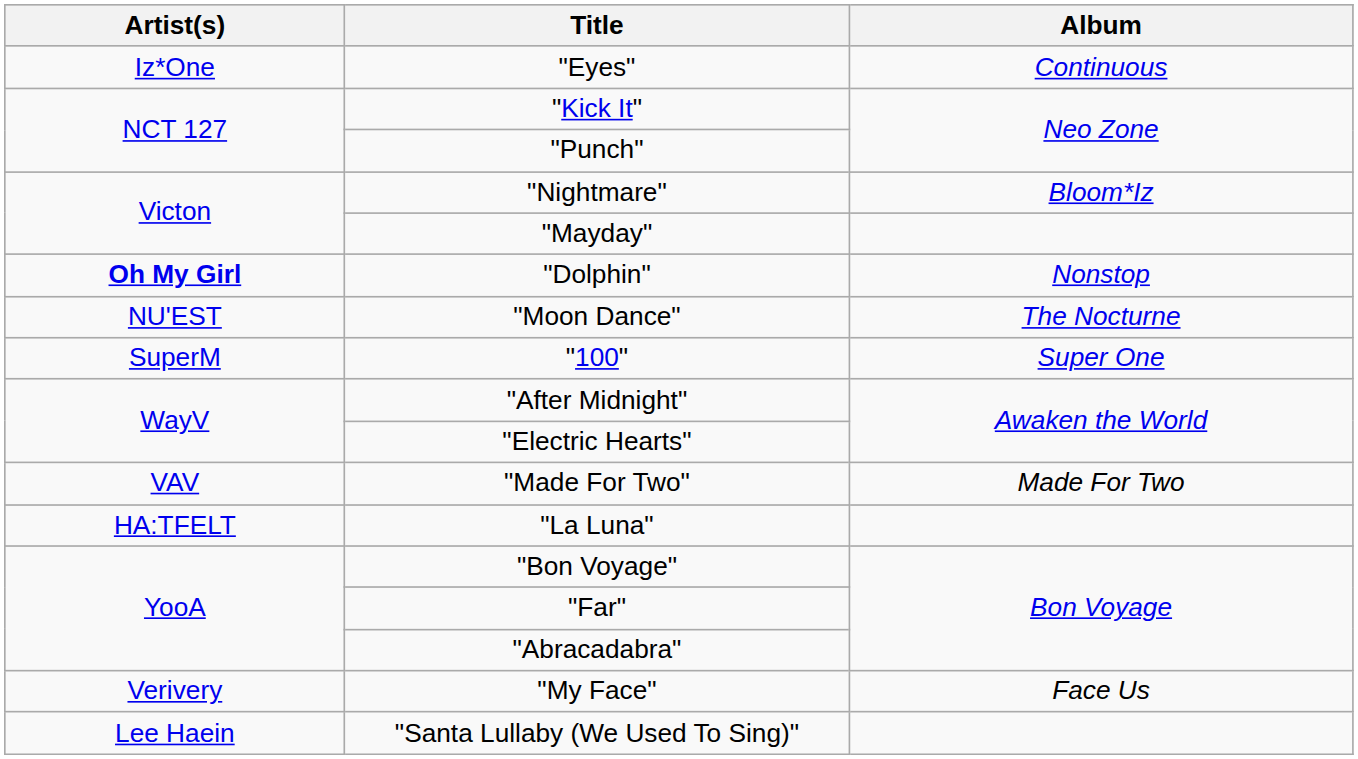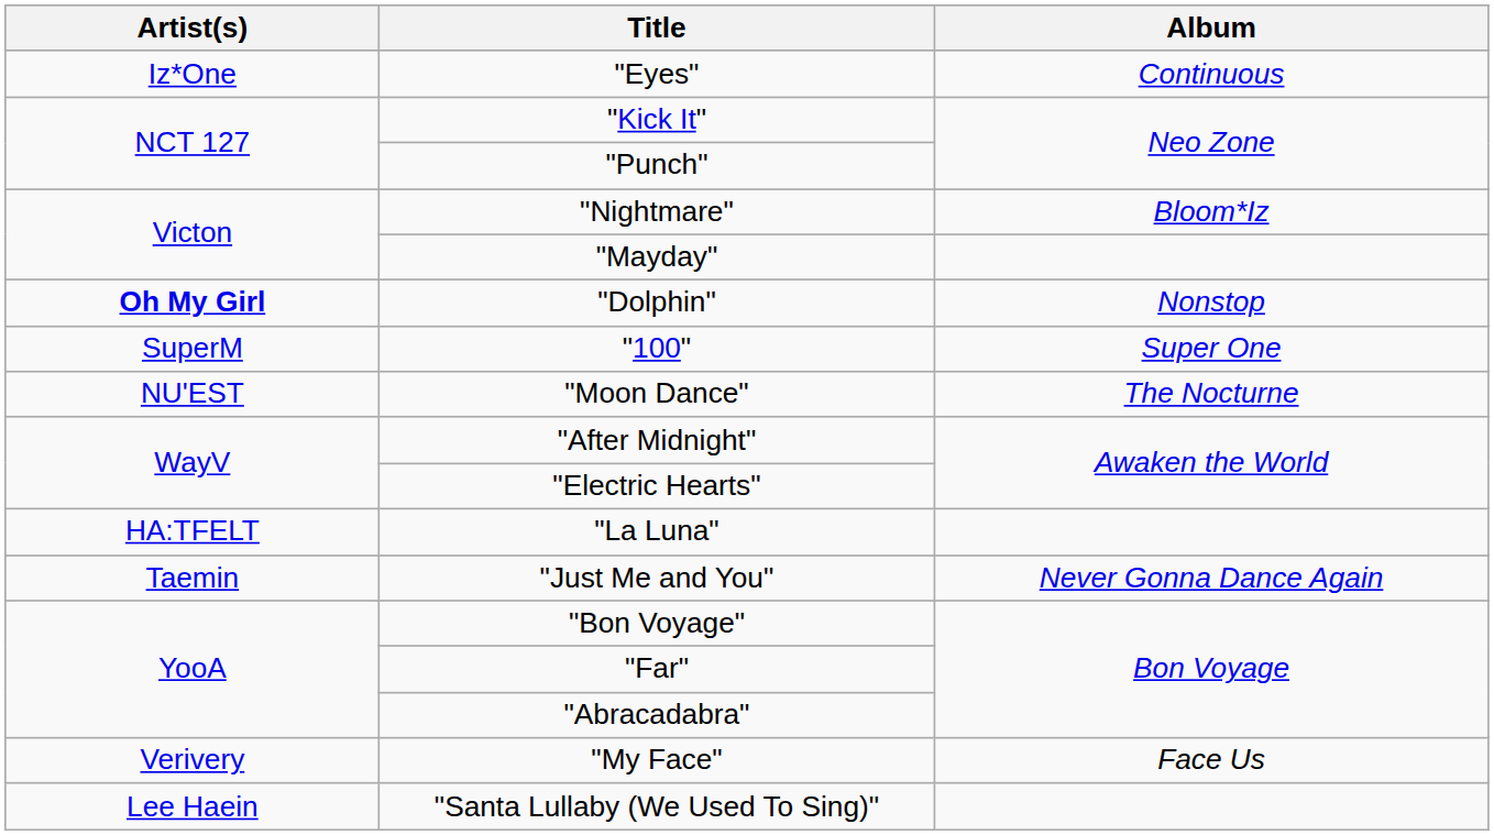 <table class="wikitable plainrowheaders" style="text-align:center">
 <tr>
 <th width="200px">Artist(s)</th>
 <th width="300px">Title</th>
 <th width="300px">Album</th>
 </tr>
 <tr>
 <td><a href='#'>Iz*One</a></td>
 <td>"Eyes"</td>
 <td><em><a href='#'>Continuous</a></em></td>
 </tr>
 <tr>
 <td rowspan="2"><a href='#'>NCT 127</a></td>
 <td>"<a href='#'>Kick It</a>"</td>
 <td rowspan="2"><em><a href='#'>Neo Zone</a></em></td>
 </tr>
 <tr>
 <td>"Punch"</td>
 </tr>
 <tr>
 <td rowspan="2"><a href='#'>Victon</a></td>
 <td>"Nightmare"</td>
 <td><em><a href='#'>Bloom*Iz</a></em></td>
 </tr>
 <tr>
 <td>"Mayday"</td>
 <td></td>
 </tr>
 <tr>
 <td><strong><a href='#'>Oh My Girl</a></strong></td>
 <td>"Dolphin"</td>
 <td><em><a href='#'>Nonstop</a></em></td>
 </tr>
 <tr>
+<td><a href='#'>SuperM</a></td>
+<td>"<a href='#'>100</a>"</td>
+<td><em><a href='#'>Super One</a></em></td>
+</tr>
+<tr>
 <td><a href='#'>NU'EST</a></td>
 <td>"Moon Dance"</td>
 <td><em><a href='#'>The Nocturne</a></em></td>
-</tr>
-<tr>
-<td><a href='#'>SuperM</a></td>
-<td>"<a href='#'>100</a>"</td>
-<td><em><a href='#'>Super One</a></em></td>
 </tr>
 <tr>
 <td rowspan="2"><a href='#'>WayV</a></td>
 <td>"After Midnight"</td>
 <td rowspan="2"><em><a href='#'>Awaken the World</a></em></td>
 </tr>
 <tr>
 <td>"Electric Hearts"</td>
 </tr>
 <tr>
-<td><a href='#'>VAV</a></td>
-<td>"Made For Two"</td>
-<td><em>Made For Two</em></td>
-</tr>
-<tr>
 <td><a href='#'>HA:TFELT</a></td>
 <td>"La Luna"</td>
 <td></td>
+</tr>
+<tr>
+<td><a href='#'>Taemin</a></td>
+<td>"Just Me and You"</td>
+<td><em><a href='#'>Never Gonna Dance Again</a></em></td>
 </tr>
 <tr>
 <td rowspan="3"><a href='#'>YooA</a></td>
 <td>"Bon Voyage"</td>
 <td rowspan="3"><em><a href='#'>Bon Voyage</a></em></td>
 </tr>
 <tr>
 <td>"Far"</td>
 </tr>
 <tr>
 <td>"Abracadabra"</td>
 </tr>
 <tr>
 <td><a href='#'>Verivery</a></td>
 <td>"My Face"</td>
 <td><em>Face Us</em></td>
 </tr>
 <tr>
 <td><a href='#'>Lee Haein</a></td>
 <td>"Santa Lullaby (We Used To Sing)"</td>
 <td></td>
 </tr>
 </table>
